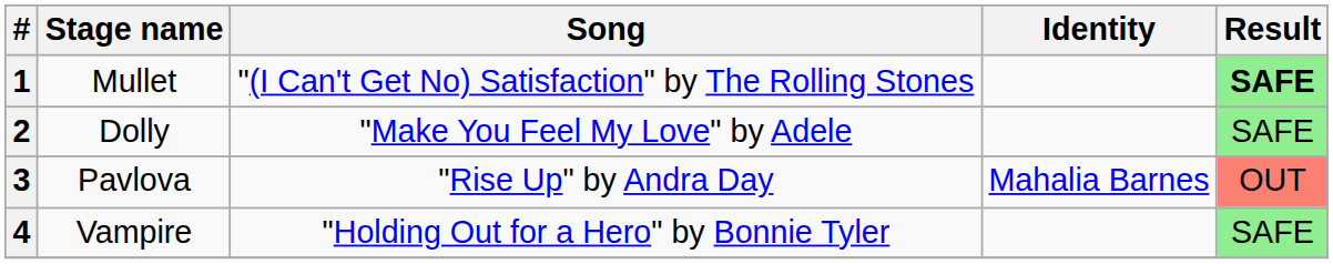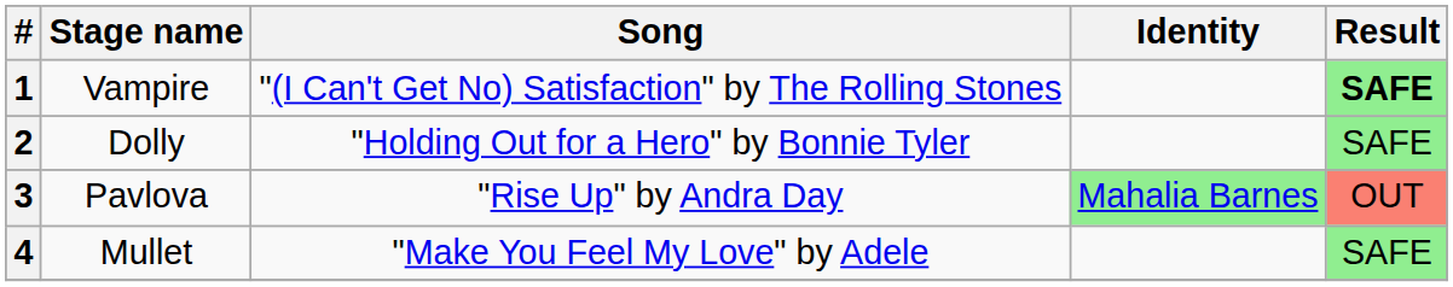 <table class="wikitable plainrowheaders" style="text-align: center;">
 <tr>
 <th>#</th>
 <th>Stage name</th>
 <th>Song</th>
 <th>Identity</th>
 <th>Result</th>
 </tr>
 <tr>
 <th>1</th>
-<td>Mullet</td>
+<td>Vampire</td>
 <td>"<a href='#'>(I Can't Get No) Satisfaction</a>" by <a href='#'>The Rolling Stones</a></td>
 <td></td>
 <td bgcolor=lightgreen><strong>SAFE</strong></td>
 </tr>
 <tr>
 <th>2</th>
 <td>Dolly</td>
-<td>"<a href='#'>Make You Feel My Love</a>" by <a href='#'>Adele</a></td>
+<td>"<a href='#'>Holding Out for a Hero</a>" by <a href='#'>Bonnie Tyler</a></td>
 <td></td>
 <td bgcolor=lightgreen>SAFE</td>
 </tr>
 <tr>
 <th>3</th>
 <td>Pavlova</td>
 <td>"<a href='#'>Rise Up</a>" by <a href='#'>Andra Day</a></td>
-<td><a href='#'>Mahalia Barnes</a></td>
+<td style="background: lightgreen;"><a href='#'>Mahalia Barnes</a></td>
 <td bgcolor=salmon>OUT</td>
 </tr>
 <tr>
 <th>4</th>
-<td>Vampire</td>
-<td>"<a href='#'>Holding Out for a Hero</a>" by <a href='#'>Bonnie Tyler</a></td>
+<td>Mullet</td>
+<td>"<a href='#'>Make You Feel My Love</a>" by <a href='#'>Adele</a></td>
 <td></td>
 <td bgcolor=lightgreen>SAFE</td>
 </tr>
 <tr>
 </tr>
 </table>
